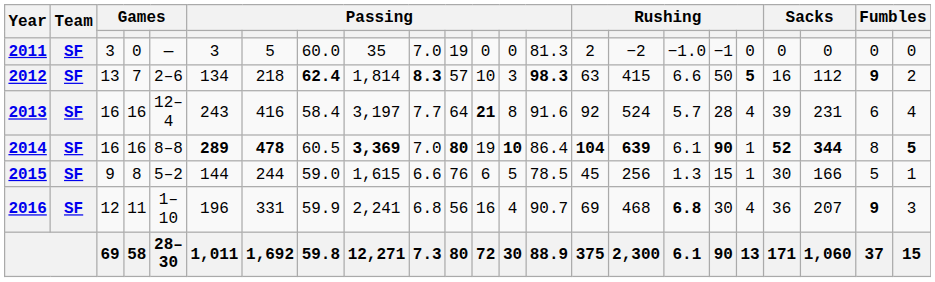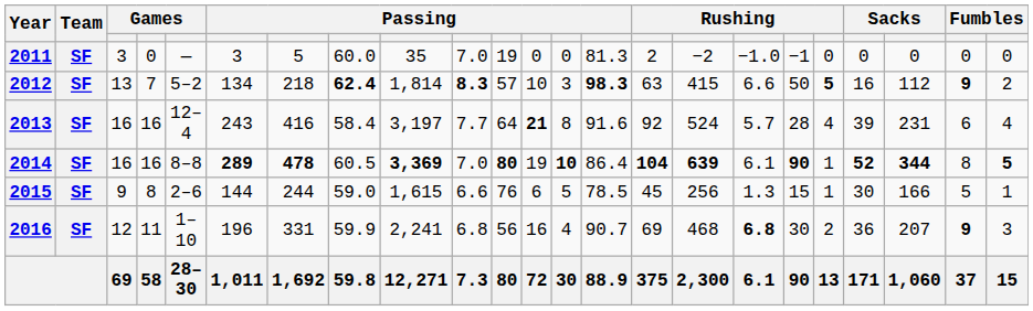 <table class="wikitable" style="text-align:center;">
 <tr>
 <th rowspan="2">Year</th>
 <th rowspan="2">Team</th>
 <th colspan="3">Games</th>
 <th colspan="9">Passing</th>
 <th colspan="5">Rushing</th>
 <th colspan="2">Sacks</th>
 <th colspan="2">Fumbles</th>
 </tr>
 <tr>
 <th></th>
 <th></th>
 <th></th>
 <th></th>
 <th></th>
 <th></th>
 <th></th>
 <th></th>
 <th></th>
 <th></th>
 <th></th>
 <th></th>
 <th></th>
 <th></th>
 <th></th>
 <th></th>
 <th></th>
 <th></th>
 <th></th>
 <th></th>
 <th></th>
 </tr>
 <tr>
 <th><a href='#'>2011</a></th>
 <th><a href='#'>SF</a></th>
 <td>3</td>
 <td>0</td>
 <td>—</td>
 <td>3</td>
 <td>5</td>
 <td>60.0</td>
 <td>35</td>
 <td>7.0</td>
 <td>19</td>
 <td>0</td>
 <td>0</td>
 <td>81.3</td>
 <td>2</td>
 <td>−2</td>
 <td>−1.0</td>
 <td>−1</td>
 <td>0</td>
 <td>0</td>
 <td>0</td>
 <td>0</td>
 <td>0</td>
 </tr>
 <tr>
 <th><a href='#'>2012</a></th>
 <th><a href='#'>SF</a></th>
 <td>13</td>
 <td>7</td>
-<td>2–6</td>
+<td>5–2</td>
 <td>134</td>
 <td>218</td>
 <td><strong>62.4</strong></td>
 <td>1,814</td>
 <td><strong>8.3</strong></td>
 <td>57</td>
 <td>10</td>
 <td>3</td>
 <td><strong>98.3</strong></td>
 <td>63</td>
 <td>415</td>
 <td>6.6</td>
 <td>50</td>
 <td><strong>5</strong></td>
 <td>16</td>
 <td>112</td>
 <td><strong>9</strong></td>
 <td>2</td>
 </tr>
 <tr>
 <th><a href='#'>2013</a></th>
 <th><a href='#'>SF</a></th>
 <td>16</td>
 <td>16</td>
 <td>12–4</td>
 <td>243</td>
 <td>416</td>
 <td>58.4</td>
 <td>3,197</td>
 <td>7.7</td>
 <td>64</td>
 <td><strong>21</strong></td>
 <td>8</td>
 <td>91.6</td>
 <td>92</td>
 <td>524</td>
 <td>5.7</td>
 <td>28</td>
 <td>4</td>
 <td>39</td>
 <td>231</td>
 <td>6</td>
 <td>4</td>
 </tr>
 <tr>
 <th><a href='#'>2014</a></th>
 <th><a href='#'>SF</a></th>
 <td>16</td>
 <td>16</td>
 <td>8–8</td>
 <td><strong>289</strong></td>
 <td><strong>478</strong></td>
 <td>60.5</td>
 <td><strong>3,369</strong></td>
 <td>7.0</td>
 <td><strong>80</strong></td>
 <td>19</td>
 <td><strong>10</strong></td>
 <td>86.4</td>
 <td><strong>104</strong></td>
 <td><strong>639</strong></td>
 <td>6.1</td>
 <td><strong>90</strong></td>
 <td>1</td>
 <td><strong>52</strong></td>
 <td><strong>344</strong></td>
 <td>8</td>
 <td><strong>5</strong></td>
 </tr>
 <tr>
 <th><a href='#'>2015</a></th>
 <th><a href='#'>SF</a></th>
 <td>9</td>
 <td>8</td>
-<td>5–2</td>
+<td>2–6</td>
 <td>144</td>
 <td>244</td>
 <td>59.0</td>
 <td>1,615</td>
 <td>6.6</td>
 <td>76</td>
 <td>6</td>
 <td>5</td>
 <td>78.5</td>
 <td>45</td>
 <td>256</td>
 <td>1.3</td>
 <td>15</td>
 <td>1</td>
 <td>30</td>
 <td>166</td>
 <td>5</td>
 <td>1</td>
 </tr>
 <tr>
 <th><a href='#'>2016</a></th>
 <th><a href='#'>SF</a></th>
 <td>12</td>
 <td>11</td>
 <td>1–10</td>
 <td>196</td>
 <td>331</td>
 <td>59.9</td>
 <td>2,241</td>
 <td>6.8</td>
 <td>56</td>
 <td>16</td>
 <td>4</td>
 <td>90.7</td>
 <td>69</td>
 <td>468</td>
 <td><strong>6.8</strong></td>
 <td>30</td>
-<td>4</td>
+<td>2</td>
 <td>36</td>
 <td>207</td>
 <td><strong>9</strong></td>
 <td>3</td>
 </tr>
 <tr>
 <th colspan="2"></th>
 <th>69</th>
 <th>58</th>
 <th>28–30</th>
 <th>1,011</th>
 <th>1,692</th>
 <th>59.8</th>
 <th>12,271</th>
 <th>7.3</th>
 <th>80</th>
 <th>72</th>
 <th>30</th>
 <th>88.9</th>
 <th>375</th>
 <th>2,300</th>
 <th>6.1</th>
 <th>90</th>
 <th>13</th>
 <th>171</th>
 <th>1,060</th>
 <th>37</th>
 <th>15</th>
 </tr>
 </table>
